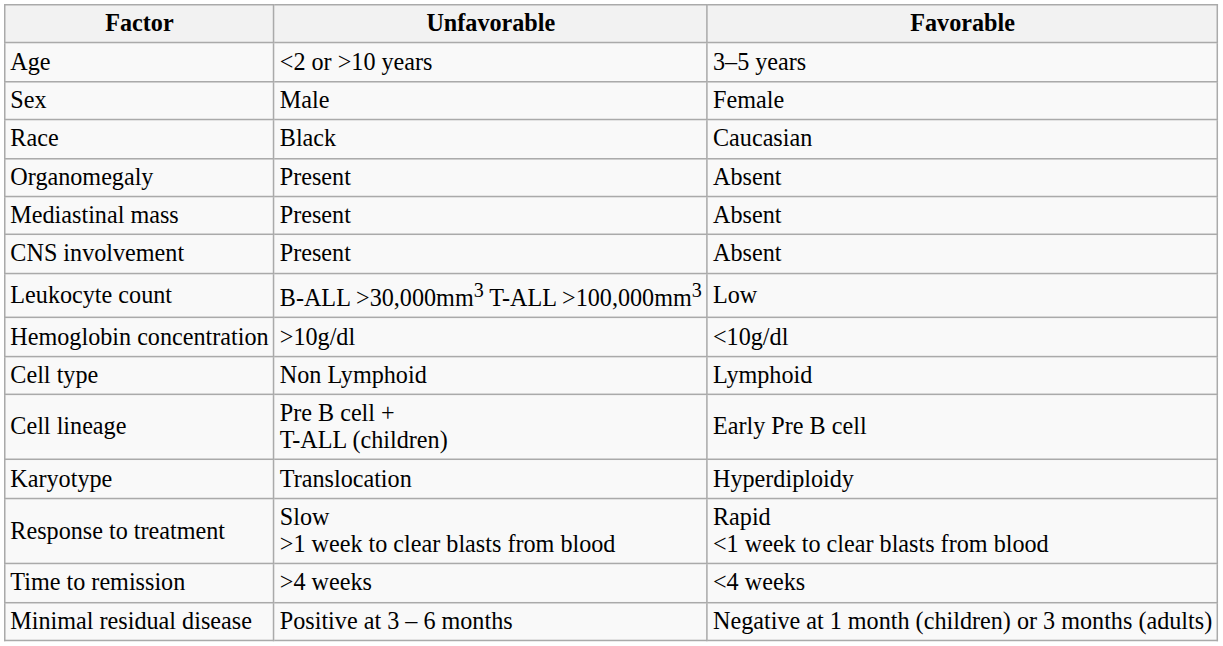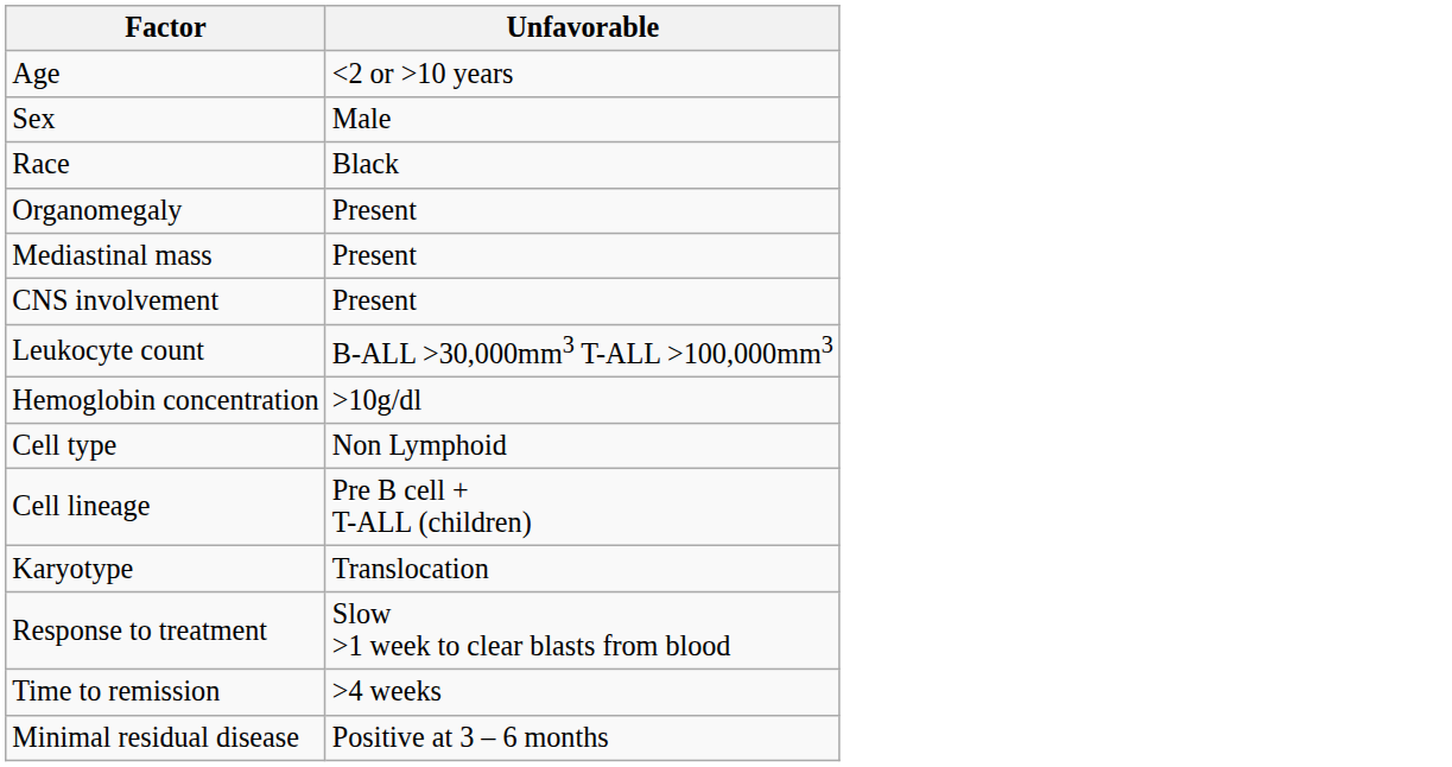 <table class="wikitable">
 <tr>
 <th>Factor</th>
 <th>Unfavorable</th>
-<th>Favorable</th>
 </tr>
 <tr>
 <td>Age</td>
 <td><2 or >10 years</td>
-<td>3–5 years</td>
 </tr>
 <tr>
 <td>Sex</td>
 <td>Male</td>
-<td>Female</td>
 </tr>
 <tr>
 <td>Race</td>
 <td>Black</td>
-<td>Caucasian</td>
 </tr>
 <tr>
 <td>Organomegaly</td>
 <td>Present</td>
-<td>Absent</td>
 </tr>
 <tr>
 <td>Mediastinal mass</td>
 <td>Present</td>
-<td>Absent</td>
 </tr>
 <tr>
 <td>CNS involvement</td>
 <td>Present</td>
-<td>Absent</td>
 </tr>
 <tr>
 <td>Leukocyte count</td>
 <td>B-ALL >30,000mm<sup>3</sup> T-ALL >100,000mm<sup>3</sup></td>
-<td>Low</td>
 </tr>
 <tr>
 <td>Hemoglobin concentration</td>
 <td>>10g/dl</td>
-<td><10g/dl</td>
 </tr>
 <tr>
 <td>Cell type</td>
 <td>Non Lymphoid</td>
-<td>Lymphoid</td>
 </tr>
 <tr>
 <td>Cell lineage</td>
 <td>Pre B cell +<br>T-ALL (children)</td>
-<td>Early Pre B cell</td>
 </tr>
 <tr>
 <td>Karyotype</td>
 <td>Translocation</td>
-<td>Hyperdiploidy</td>
 </tr>
 <tr>
 <td>Response to treatment</td>
 <td>Slow<br>>1 week to clear blasts from blood</td>
-<td>Rapid<br><1 week to clear blasts from blood</td>
 </tr>
 <tr>
 <td>Time to remission</td>
 <td>>4 weeks</td>
-<td><4 weeks</td>
 </tr>
 <tr>
 <td>Minimal residual disease</td>
 <td>Positive at 3 – 6 months</td>
-<td>Negative at 1 month (children) or 3 months (adults)</td>
 </tr>
 </table>
